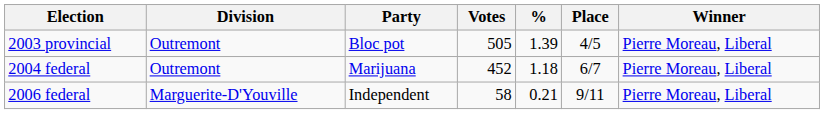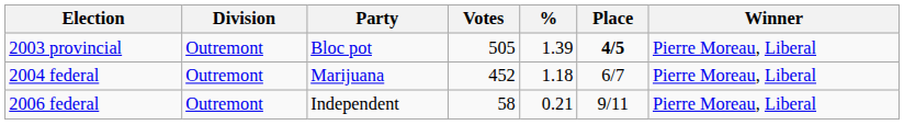 <table class="wikitable" width="800">
 <tr>
 <th align="left">Election</th>
 <th align="left">Division</th>
 <th align="left">Party</th>
 <th align="right">Votes</th>
 <th align="right">%</th>
 <th align="center">Place</th>
 <th align="center">Winner</th>
 </tr>
 <tr>
 <td align="left"><a href='#'>2003 provincial</a></td>
 <td align="left"><a href='#'>Outremont</a></td>
 <td align="left"><a href='#'>Bloc pot</a></td>
 <td align="right">505</td>
 <td align="right">1.39</td>
-<td align="center">4/5</td>
+<td align="center"><strong>4/5</strong></td>
 <td align="left"><a href='#'>Pierre Moreau</a>, <a href='#'>Liberal</a></td>
 </tr>
 <tr>
 <td align="left"><a href='#'>2004 federal</a></td>
 <td align="left"><a href='#'>Outremont</a></td>
 <td align="left"><a href='#'>Marijuana</a></td>
 <td align="right">452</td>
 <td align="right">1.18</td>
 <td align="center">6/7</td>
 <td align="left"><a href='#'>Pierre Moreau</a>, <a href='#'>Liberal</a></td>
 </tr>
 <tr>
 <td align="left"><a href='#'>2006 federal</a></td>
-<td align="left"><a href='#'>Marguerite-D'Youville</a></td>
+<td align="left"><a href='#'>Outremont</a></td>
 <td align="left">Independent</td>
 <td align="right">58</td>
 <td align="right">0.21</td>
 <td align="center">9/11</td>
 <td align="left"><a href='#'>Pierre Moreau</a>, <a href='#'>Liberal</a></td>
 </tr>
 </table>
